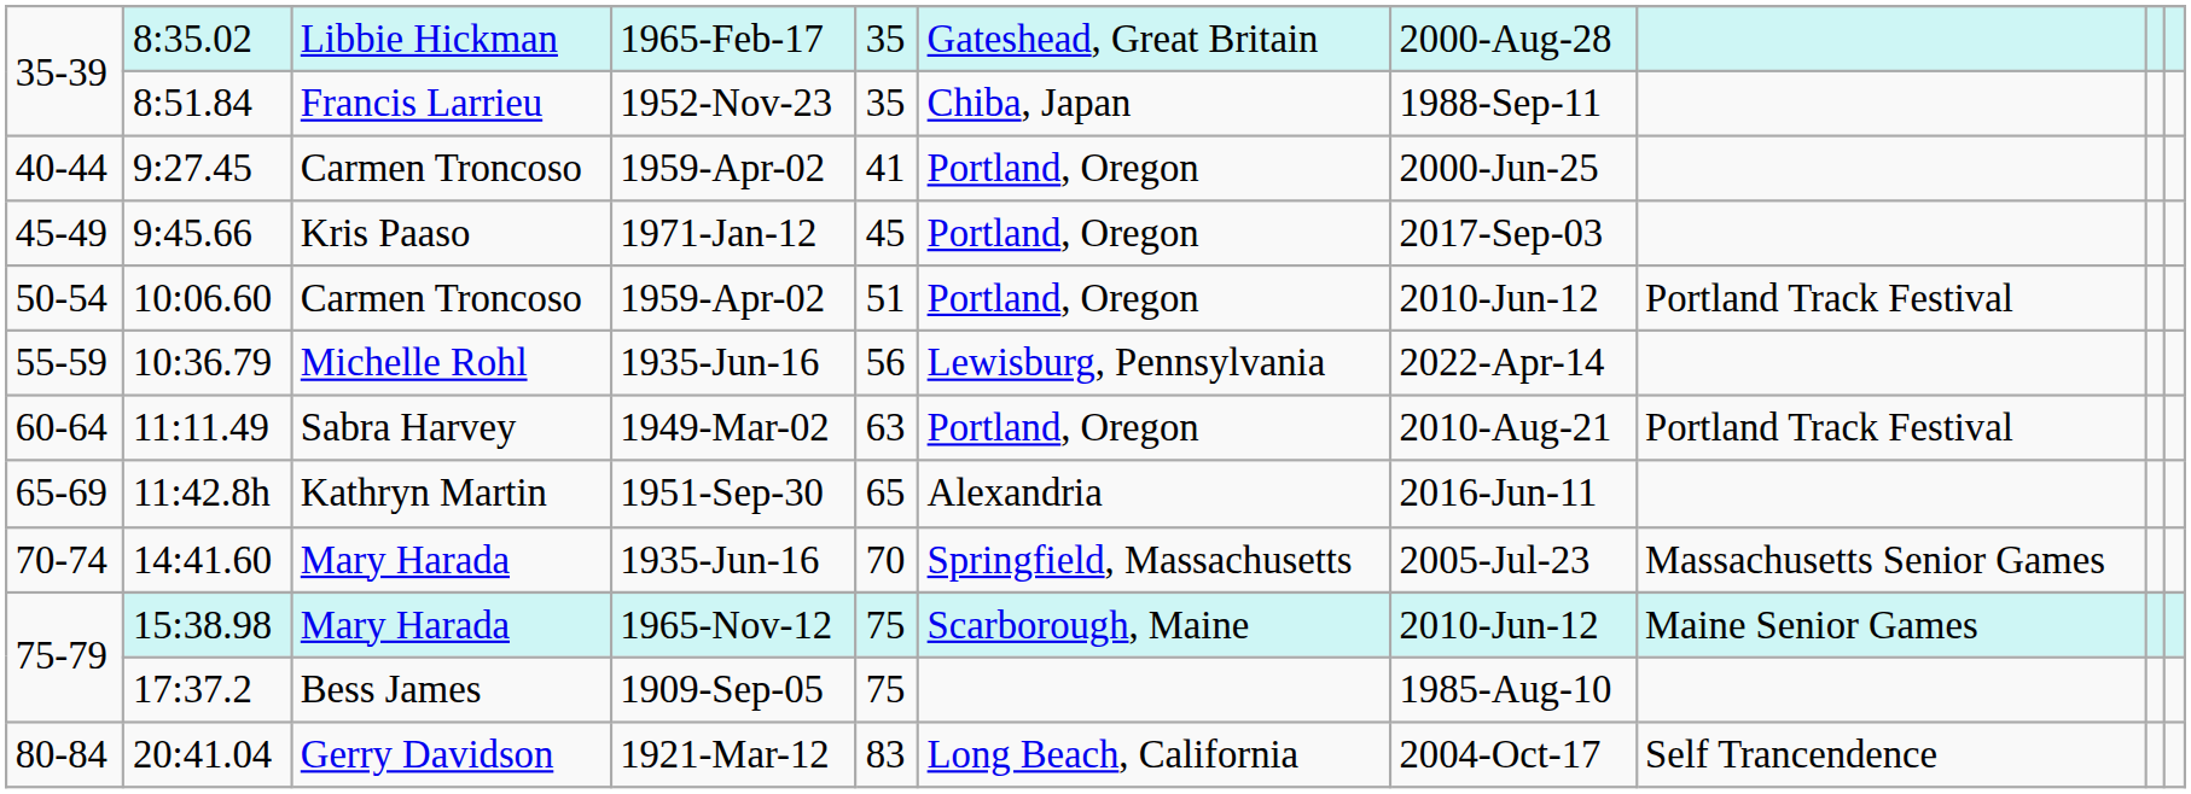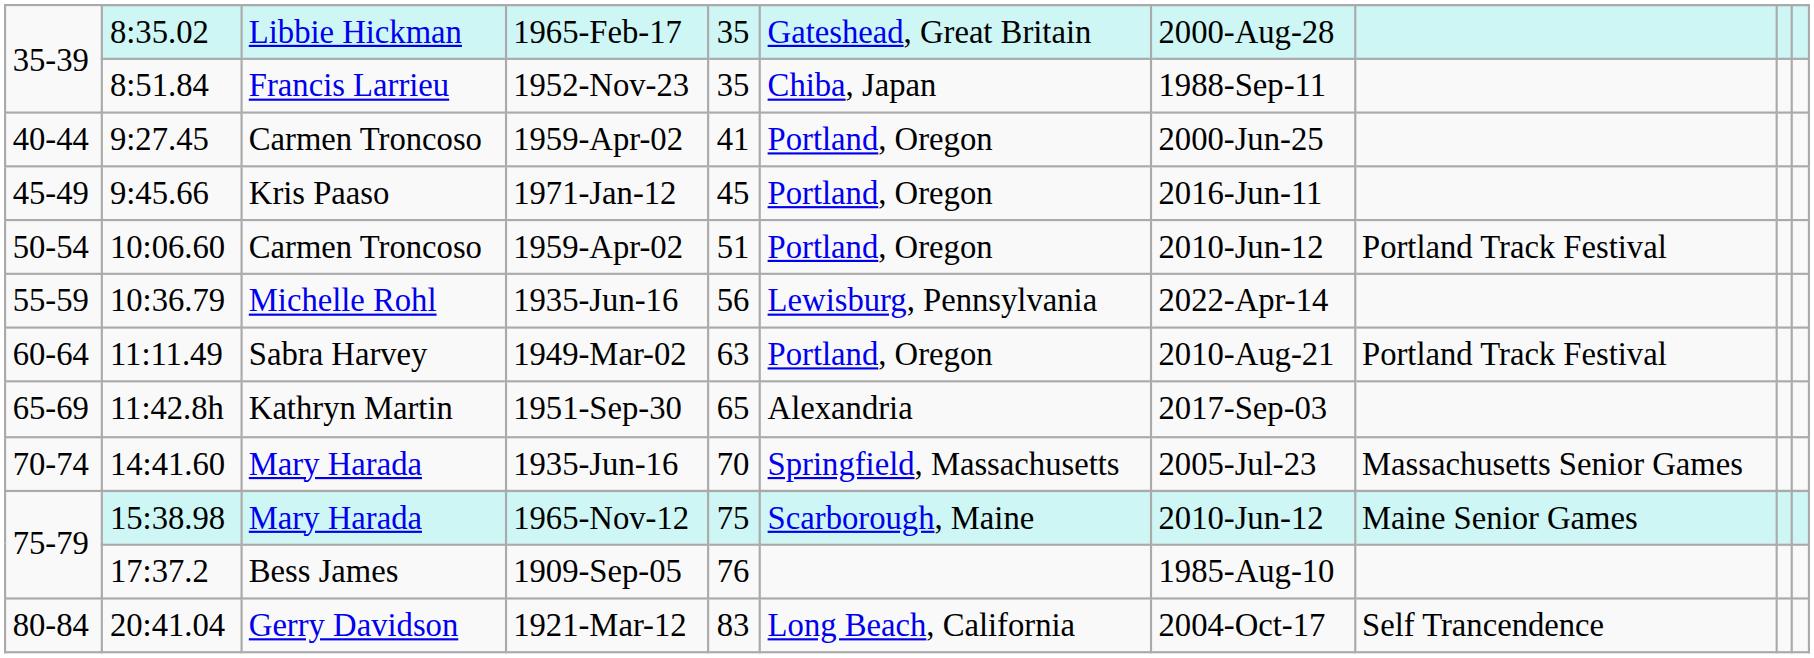 <table class="wikitable" style="font-size:95%; width: 95%">
 <tr>
 <td rowspan=3>35-39</td>
 </tr>
 <tr style="background:#cef6f5;">
 <td>8:35.02</td>
 <td><a href='#'>Libbie Hickman</a></td>
 <td>1965-Feb-17</td>
 <td>35</td>
 <td><a href='#'>Gateshead</a>, Great Britain</td>
 <td>2000-Aug-28</td>
 <td></td>
 <td></td>
 <td></td>
 </tr>
 <tr>
 <td>8:51.84</td>
 <td><a href='#'>Francis Larrieu</a></td>
 <td>1952-Nov-23</td>
 <td>35</td>
 <td><a href='#'>Chiba</a>, Japan</td>
 <td>1988-Sep-11</td>
 <td></td>
 <td></td>
 <td></td>
 </tr>
 <tr>
 <td>40-44</td>
 <td>9:27.45</td>
 <td>Carmen Troncoso</td>
 <td>1959-Apr-02</td>
 <td>41</td>
 <td><a href='#'>Portland</a>, Oregon</td>
 <td>2000-Jun-25</td>
 <td></td>
 <td></td>
 <td></td>
 </tr>
 <tr>
 <td>45-49</td>
 <td>9:45.66</td>
 <td>Kris Paaso</td>
 <td>1971-Jan-12</td>
 <td>45</td>
 <td><a href='#'>Portland</a>, Oregon</td>
-<td>2017-Sep-03</td>
+<td>2016-Jun-11</td>
 <td></td>
 <td></td>
 <td></td>
 </tr>
 <tr>
 <td>50-54</td>
 <td>10:06.60</td>
 <td>Carmen Troncoso</td>
 <td>1959-Apr-02</td>
 <td>51</td>
 <td><a href='#'>Portland</a>, Oregon</td>
 <td>2010-Jun-12</td>
 <td>Portland Track Festival</td>
 <td></td>
 <td></td>
 </tr>
 <tr>
 <td>55-59</td>
 <td>10:36.79</td>
 <td><a href='#'>Michelle Rohl</a></td>
 <td>1935-Jun-16</td>
 <td>56</td>
 <td><a href='#'>Lewisburg</a>, Pennsylvania</td>
 <td>2022-Apr-14</td>
 <td></td>
 <td></td>
 <td></td>
 </tr>
 <tr>
 <td>60-64</td>
 <td>11:11.49</td>
 <td>Sabra Harvey</td>
 <td>1949-Mar-02</td>
 <td>63</td>
 <td><a href='#'>Portland</a>, Oregon</td>
 <td>2010-Aug-21</td>
 <td>Portland Track Festival</td>
 <td></td>
 <td></td>
 </tr>
 <tr>
 <td>65-69</td>
 <td>11:42.8h</td>
 <td>Kathryn Martin</td>
 <td>1951-Sep-30</td>
 <td>65</td>
 <td>Alexandria</td>
-<td>2016-Jun-11</td>
+<td>2017-Sep-03</td>
 <td></td>
 <td></td>
 <td></td>
 </tr>
 <tr>
 <td>70-74</td>
 <td>14:41.60</td>
 <td><a href='#'>Mary Harada</a></td>
 <td>1935-Jun-16</td>
 <td>70</td>
 <td><a href='#'>Springfield</a>, Massachusetts</td>
 <td>2005-Jul-23</td>
 <td>Massachusetts Senior Games</td>
 <td></td>
 <td></td>
 </tr>
 <tr>
 <td rowspan=3>75-79</td>
 </tr>
 <tr style="background:#cef6f5;">
 <td>15:38.98</td>
 <td><a href='#'>Mary Harada</a></td>
 <td>1965-Nov-12</td>
 <td>75</td>
 <td><a href='#'>Scarborough</a>, Maine</td>
 <td>2010-Jun-12</td>
 <td>Maine Senior Games</td>
 <td></td>
 <td></td>
 </tr>
 <tr>
 <td>17:37.2</td>
 <td>Bess James</td>
 <td>1909-Sep-05</td>
-<td>75</td>
+<td>76</td>
 <td></td>
 <td>1985-Aug-10</td>
 <td></td>
 <td></td>
 </tr>
 <tr>
 <td>80-84</td>
 <td>20:41.04</td>
 <td><a href='#'>Gerry Davidson</a></td>
 <td>1921-Mar-12</td>
 <td>83</td>
 <td><a href='#'>Long Beach</a>, California</td>
 <td>2004-Oct-17</td>
 <td>Self Trancendence</td>
 <td></td>
 <td></td>
 </tr>
 </table>
